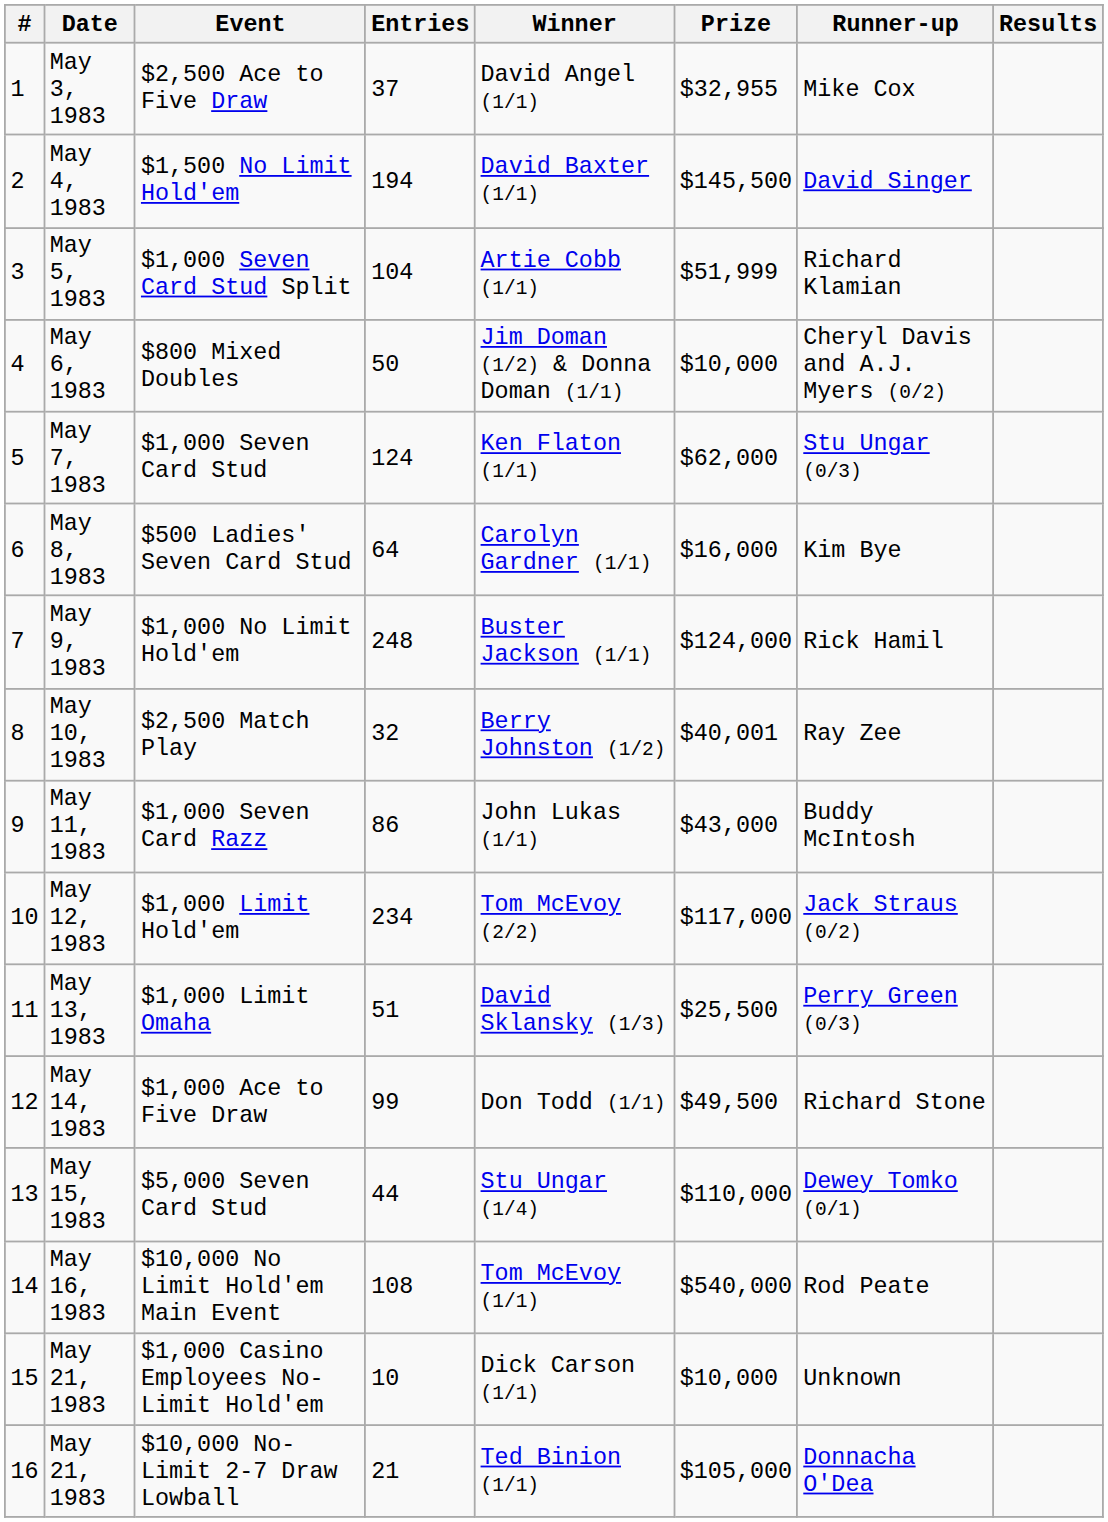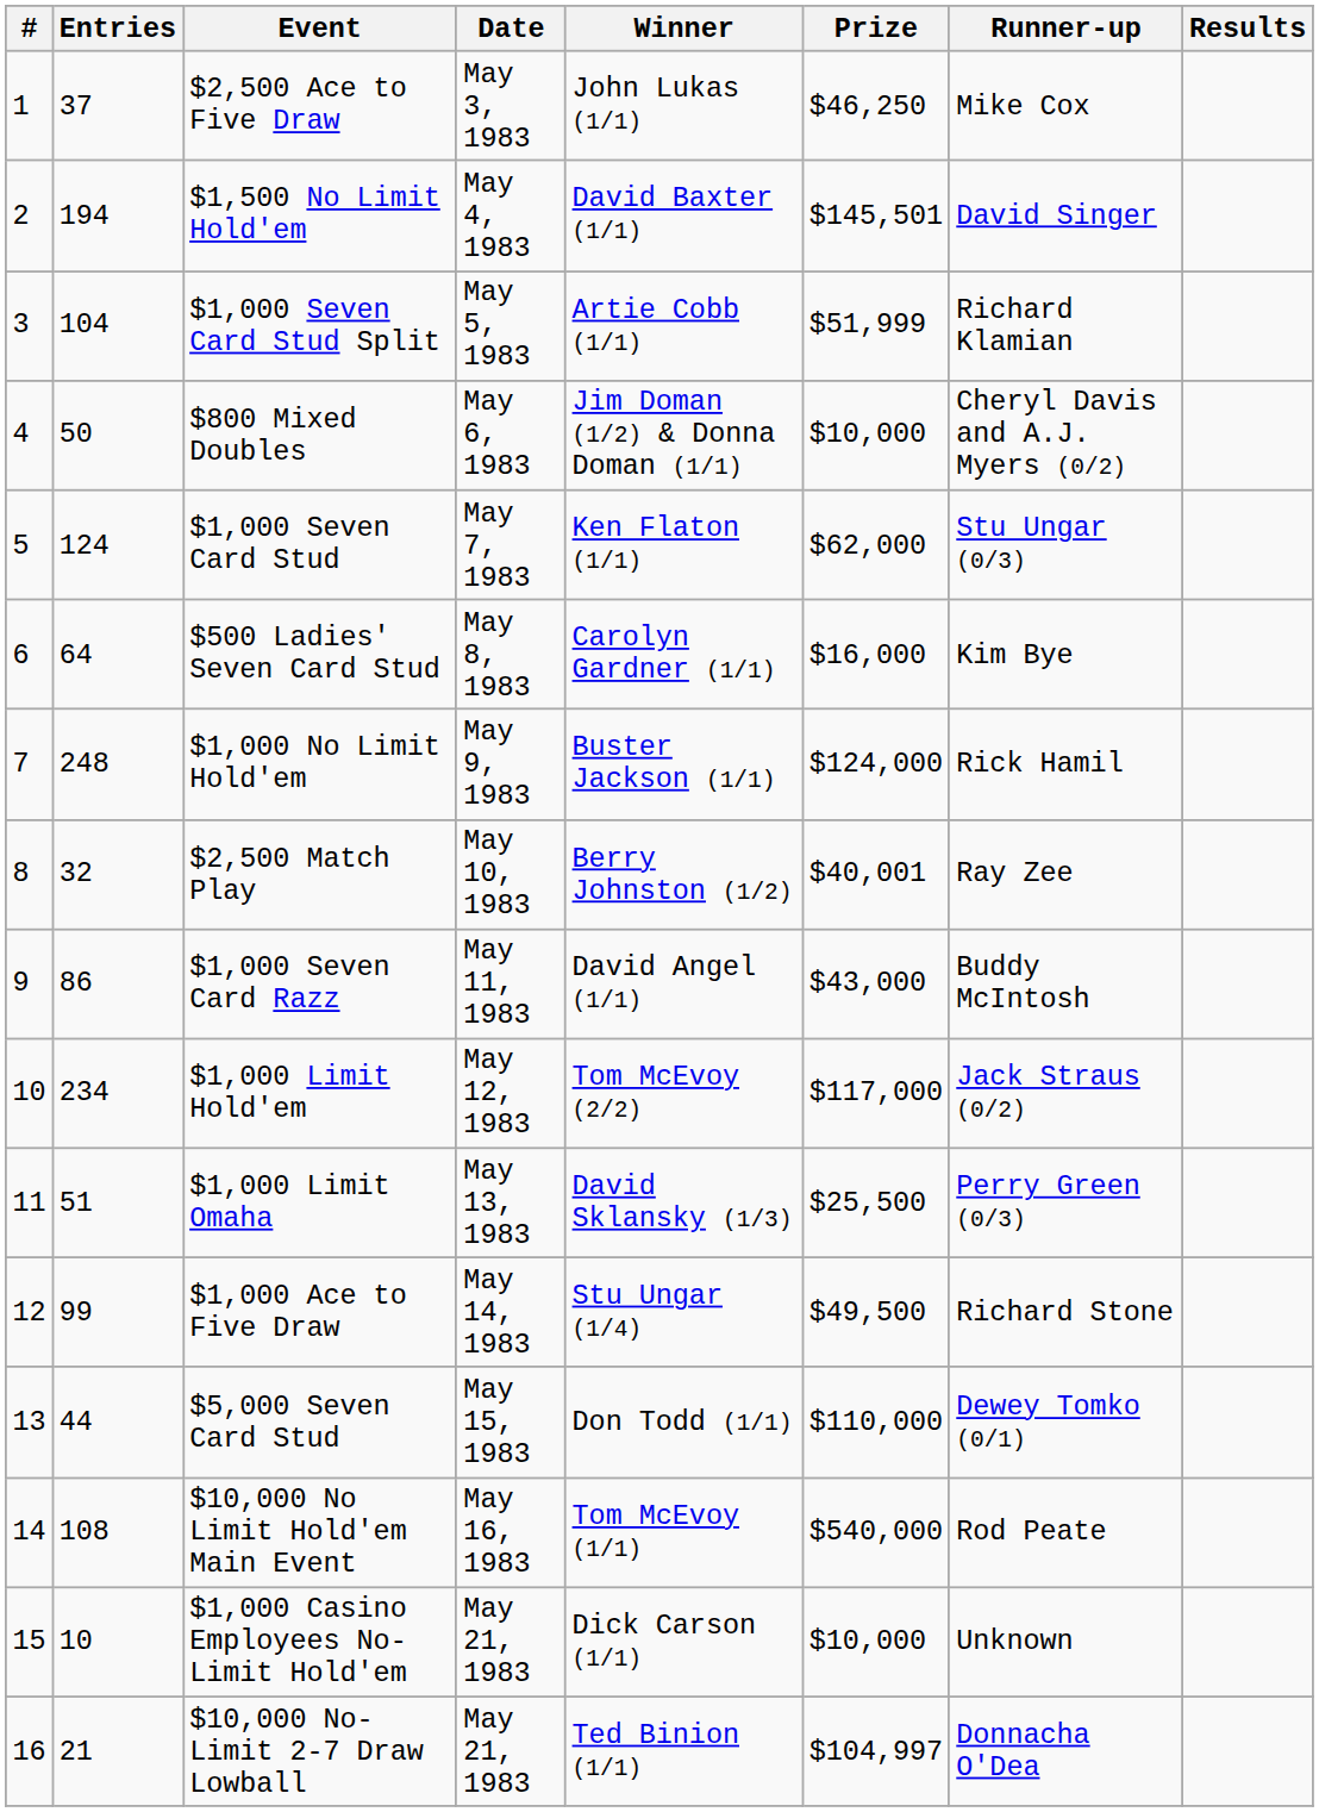 <table class="wikitable sortable">
 <tr>
 <th>#</th>
+<th>Entries</th>
+<th bgcolor="#FFEBAD">Event</th>
 <th>Date</th>
-<th bgcolor="#FFEBAD">Event</th>
-<th>Entries</th>
 <th bgcolor="#FFEBAD">Winner</th>
 <th bgcolor="#FFEBAD">Prize</th>
 <th bgcolor="#FFEBAD">Runner-up</th>
 <th bgcolor="#FFEBAD">Results</th>
 </tr>
 <tr>
 <td>1</td>
+<td>37</td>
+<td>$2,500 Ace to Five <a href='#'>Draw</a></td>
 <td>May 3, 1983</td>
-<td>$2,500 Ace to Five <a href='#'>Draw</a></td>
-<td>37</td>
-<td>David Angel <small>(1/1)</small></td>
-<td>$32,955</td>
+<td>John Lukas <small>(1/1)</small></td>
+<td>$46,250</td>
 <td>Mike Cox</td>
 <td></td>
 </tr>
 <tr>
 <td>2</td>
+<td>194</td>
+<td>$1,500 <a href='#'>No Limit</a> <a href='#'>Hold'em</a></td>
 <td>May 4, 1983</td>
-<td>$1,500 <a href='#'>No Limit</a> <a href='#'>Hold'em</a></td>
-<td>194</td>
 <td><a href='#'>David Baxter</a> <small>(1/1)</small></td>
-<td>$145,500</td>
+<td>$145,501</td>
 <td><a href='#'>David Singer</a></td>
 <td></td>
 </tr>
 <tr>
 <td>3</td>
+<td>104</td>
+<td>$1,000 <a href='#'>Seven Card Stud</a> Split</td>
 <td>May 5, 1983</td>
-<td>$1,000 <a href='#'>Seven Card Stud</a> Split</td>
-<td>104</td>
 <td><a href='#'>Artie Cobb</a> <small>(1/1)</small></td>
 <td>$51,999</td>
 <td>Richard Klamian</td>
 <td></td>
 </tr>
 <tr>
 <td>4</td>
+<td>50</td>
+<td>$800 Mixed Doubles</td>
 <td>May 6, 1983</td>
-<td>$800 Mixed Doubles</td>
-<td>50</td>
 <td><a href='#'>Jim Doman</a> <small>(1/2)</small> & Donna Doman <small>(1/1)</small></td>
 <td>$10,000</td>
 <td>Cheryl Davis and A.J. Myers <small>(0/2)</small></td>
 <td></td>
 </tr>
 <tr>
 <td>5</td>
+<td>124</td>
+<td>$1,000 Seven Card Stud</td>
 <td>May 7, 1983</td>
-<td>$1,000 Seven Card Stud</td>
-<td>124</td>
 <td><a href='#'>Ken Flaton</a> <small>(1/1)</small></td>
 <td>$62,000</td>
 <td><a href='#'>Stu Ungar</a> <small>(0/3)</small></td>
 <td></td>
 </tr>
 <tr>
 <td>6</td>
+<td>64</td>
+<td>$500 Ladies' Seven Card Stud</td>
 <td>May 8, 1983</td>
-<td>$500 Ladies' Seven Card Stud</td>
-<td>64</td>
 <td><a href='#'>Carolyn Gardner</a> <small>(1/1)</small></td>
 <td>$16,000</td>
 <td>Kim Bye</td>
 <td></td>
 </tr>
 <tr>
 <td>7</td>
+<td>248</td>
+<td>$1,000 No Limit Hold'em</td>
 <td>May 9, 1983</td>
-<td>$1,000 No Limit Hold'em</td>
-<td>248</td>
 <td><a href='#'>Buster Jackson</a> <small>(1/1)</small></td>
 <td>$124,000</td>
 <td>Rick Hamil</td>
 <td></td>
 </tr>
 <tr>
 <td>8</td>
+<td>32</td>
+<td>$2,500 Match Play</td>
 <td>May 10, 1983</td>
-<td>$2,500 Match Play</td>
-<td>32</td>
 <td><a href='#'>Berry Johnston</a> <small>(1/2)</small></td>
 <td>$40,001</td>
 <td>Ray Zee</td>
 <td></td>
 </tr>
 <tr>
 <td>9</td>
+<td>86</td>
+<td>$1,000 Seven Card <a href='#'>Razz</a></td>
 <td>May 11, 1983</td>
-<td>$1,000 Seven Card <a href='#'>Razz</a></td>
-<td>86</td>
-<td>John Lukas <small>(1/1)</small></td>
+<td>David Angel <small>(1/1)</small></td>
 <td>$43,000</td>
 <td>Buddy McIntosh</td>
 <td></td>
 </tr>
 <tr>
 <td>10</td>
+<td>234</td>
+<td>$1,000 <a href='#'>Limit</a> Hold'em</td>
 <td>May 12, 1983</td>
-<td>$1,000 <a href='#'>Limit</a> Hold'em</td>
-<td>234</td>
 <td><a href='#'>Tom McEvoy</a> <small>(2/2)</small></td>
 <td>$117,000</td>
 <td><a href='#'>Jack Straus</a> <small>(0/2)</small></td>
 <td></td>
 </tr>
 <tr>
 <td>11</td>
+<td>51</td>
+<td>$1,000 Limit <a href='#'>Omaha</a></td>
 <td>May 13, 1983</td>
-<td>$1,000 Limit <a href='#'>Omaha</a></td>
-<td>51</td>
 <td><a href='#'>David Sklansky</a> <small>(1/3)</small></td>
 <td>$25,500</td>
 <td><a href='#'>Perry Green</a> <small>(0/3)</small></td>
 <td></td>
 </tr>
 <tr>
 <td>12</td>
+<td>99</td>
+<td>$1,000 Ace to Five Draw</td>
 <td>May 14, 1983</td>
-<td>$1,000 Ace to Five Draw</td>
-<td>99</td>
-<td>Don Todd <small>(1/1)</small></td>
+<td><a href='#'>Stu Ungar</a> <small>(1/4)</small></td>
 <td>$49,500</td>
 <td>Richard Stone</td>
 <td></td>
 </tr>
 <tr>
 <td>13</td>
+<td>44</td>
+<td>$5,000 Seven Card Stud</td>
 <td>May 15, 1983</td>
-<td>$5,000 Seven Card Stud</td>
-<td>44</td>
-<td><a href='#'>Stu Ungar</a> <small>(1/4)</small></td>
+<td>Don Todd <small>(1/1)</small></td>
 <td>$110,000</td>
 <td><a href='#'>Dewey Tomko</a> <small>(0/1)</small></td>
 <td></td>
 </tr>
 <tr>
 <td>14</td>
+<td>108</td>
+<td>$10,000 No Limit Hold'em Main Event</td>
 <td>May 16, 1983</td>
-<td>$10,000 No Limit Hold'em Main Event</td>
-<td>108</td>
 <td><a href='#'>Tom McEvoy</a> <small>(1/1)</small></td>
 <td>$540,000</td>
 <td>Rod Peate</td>
 <td></td>
 </tr>
 <tr>
 <td>15</td>
+<td>10</td>
+<td>$1,000 Casino Employees No-Limit Hold'em</td>
 <td>May 21, 1983</td>
-<td>$1,000 Casino Employees No-Limit Hold'em</td>
-<td>10</td>
 <td>Dick Carson <small>(1/1)</small></td>
 <td>$10,000</td>
 <td>Unknown</td>
 <td></td>
 </tr>
 <tr>
 <td>16</td>
+<td>21</td>
+<td>$10,000 No-Limit 2-7 Draw Lowball</td>
 <td>May 21, 1983</td>
-<td>$10,000 No-Limit 2-7 Draw Lowball</td>
-<td>21</td>
 <td><a href='#'>Ted Binion</a> <small>(1/1)</small></td>
-<td>$105,000</td>
+<td>$104,997</td>
 <td><a href='#'>Donnacha O'Dea</a></td>
 <td></td>
 </tr>
 </table>
